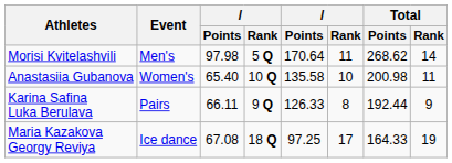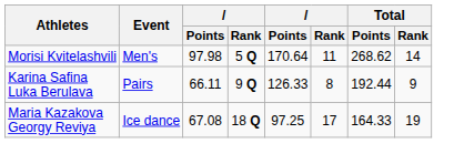 <table class="wikitable" style="font-size:90%">
 <tr>
 <th rowspan=2>Athletes</th>
 <th rowspan=2>Event</th>
 <th colspan=2> / </th>
 <th colspan=2> / </th>
 <th colspan=2>Total</th>
 </tr>
 <tr style="font-size:95%">
 <th>Points</th>
 <th>Rank</th>
 <th>Points</th>
 <th>Rank</th>
 <th>Points</th>
 <th>Rank</th>
 </tr>
 <tr align=center>
 <td align=left><a href='#'>Morisi Kvitelashvili</a></td>
 <td align=left><a href='#'>Men's</a></td>
 <td>97.98</td>
 <td>5 <strong>Q</strong></td>
 <td>170.64</td>
 <td>11</td>
 <td>268.62</td>
 <td>14</td>
 </tr>
 <tr align=center>
-<td align=left><a href='#'>Anastasiia Gubanova</a></td>
-<td align=left><a href='#'>Women's</a></td>
-<td>65.40</td>
-<td>10 <strong>Q</strong></td>
-<td>135.58</td>
-<td>10</td>
-<td>200.98</td>
-<td>11</td>
-</tr>
-<tr align=center>
 <td align=left><a href='#'>Karina Safina</a><br><a href='#'>Luka Berulava</a></td>
 <td align=left><a href='#'>Pairs</a></td>
 <td>66.11</td>
 <td>9 <strong>Q</strong></td>
 <td>126.33</td>
 <td>8</td>
 <td>192.44</td>
 <td>9</td>
 </tr>
 <tr align=center>
 <td align=left><a href='#'>Maria Kazakova</a><br><a href='#'>Georgy Reviya</a></td>
 <td align=left><a href='#'>Ice dance</a></td>
 <td>67.08</td>
 <td>18 <strong>Q</strong></td>
 <td>97.25</td>
 <td>17</td>
 <td>164.33</td>
 <td>19</td>
 </tr>
 </table>
